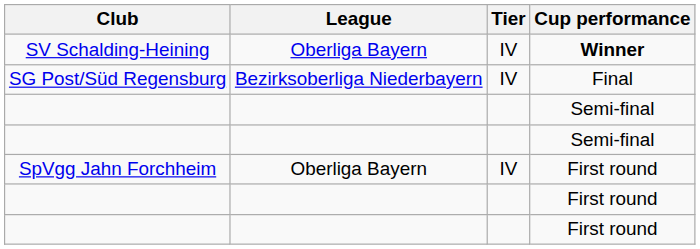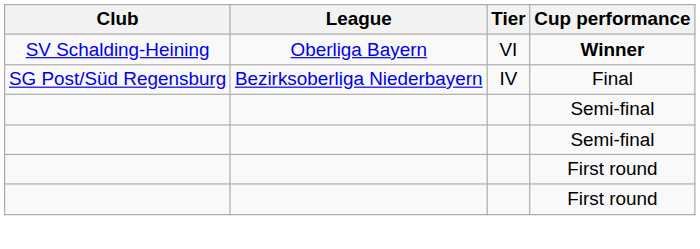 <table class="wikitable">
 <tr>
 <th>Club</th>
 <th>League</th>
 <th>Tier</th>
 <th>Cup performance</th>
 </tr>
 <tr align="center">
 <td><a href='#'>SV Schalding-Heining</a></td>
 <td><a href='#'>Oberliga Bayern</a></td>
-<td>IV</td>
+<td>VI</td>
 <td><strong>Winner</strong></td>
 </tr>
 <tr align="center">
 <td><a href='#'>SG Post/Süd Regensburg</a></td>
 <td><a href='#'>Bezirksoberliga Niederbayern</a></td>
 <td>IV</td>
 <td>Final</td>
 </tr>
 <tr align="center">
 <td></td>
 <td></td>
 <td></td>
 <td>Semi-final</td>
 </tr>
 <tr align="center">
 <td></td>
 <td></td>
 <td></td>
 <td>Semi-final</td>
 </tr>
 <tr align="center">
-<td><a href='#'>SpVgg Jahn Forchheim</a></td>
-<td>Oberliga Bayern</td>
-<td>IV</td>
-<td>First round</td>
-</tr>
-<tr align="center">
 <td></td>
 <td></td>
 <td></td>
 <td>First round</td>
 </tr>
 <tr align="center">
 <td></td>
 <td></td>
 <td></td>
 <td>First round</td>
 </tr>
 </table>
